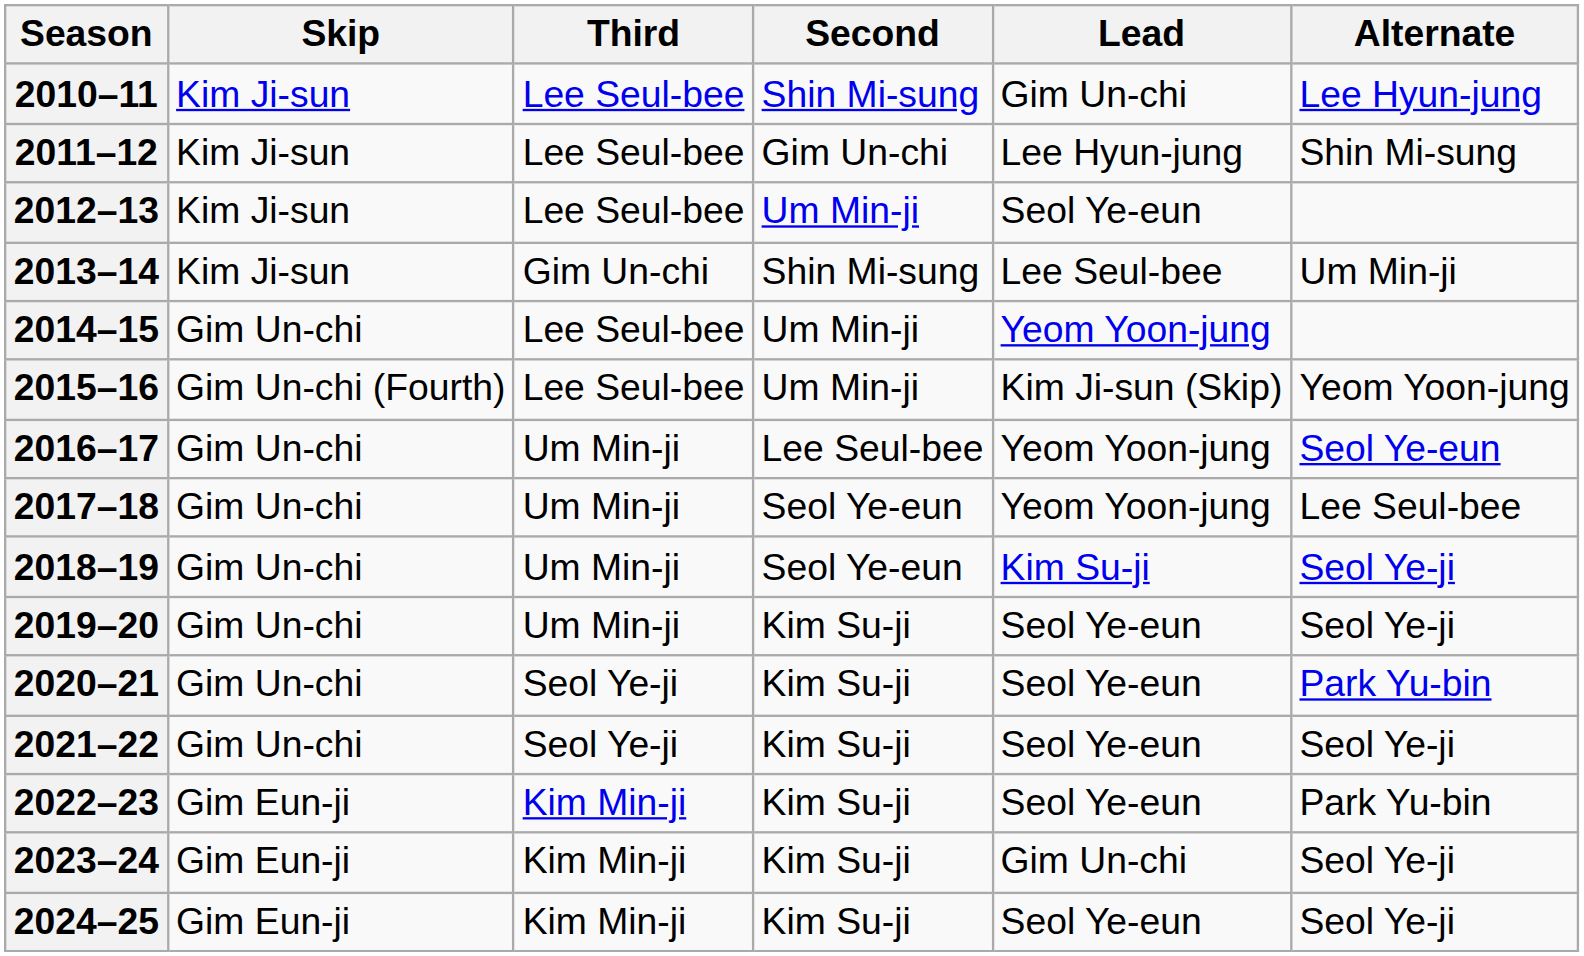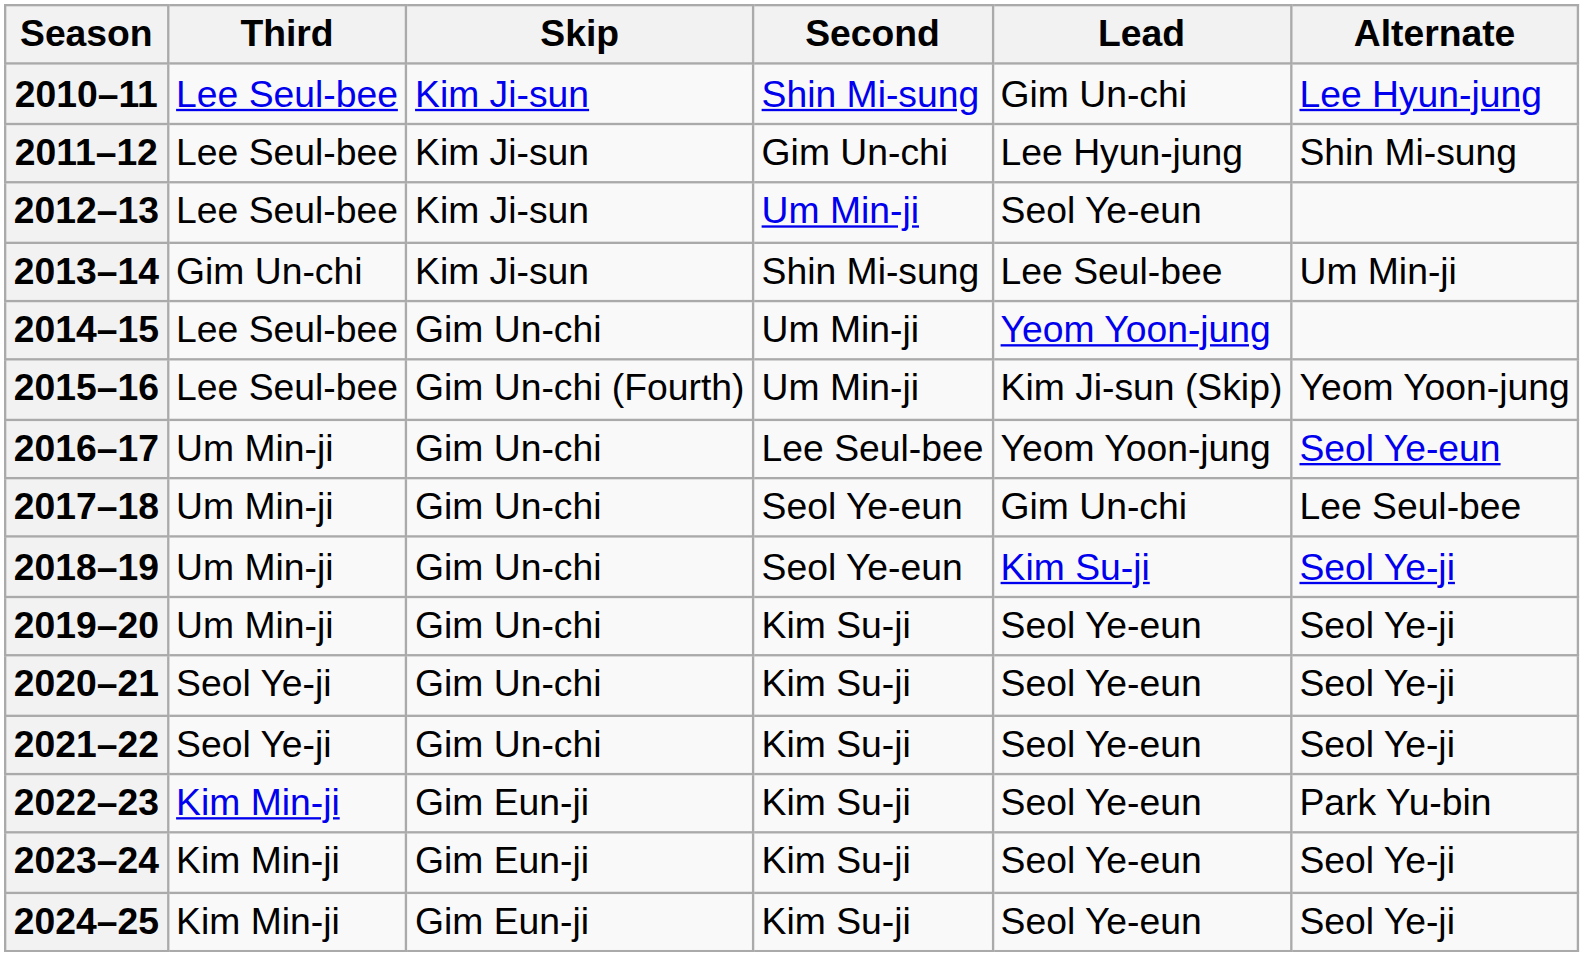 <table class="wikitable">
 <tr>
 <th scope="col">Season</th>
+<th scope="col">Third</th>
 <th scope="col">Skip</th>
-<th scope="col">Third</th>
 <th scope="col">Second</th>
 <th scope="col">Lead</th>
 <th scope="col">Alternate</th>
 </tr>
 <tr>
 <th scope="row">2010–11</th>
+<td><a href='#'>Lee Seul-bee</a></td>
 <td><a href='#'>Kim Ji-sun</a></td>
-<td><a href='#'>Lee Seul-bee</a></td>
 <td><a href='#'>Shin Mi-sung</a></td>
 <td>Gim Un-chi</td>
 <td><a href='#'>Lee Hyun-jung</a></td>
 </tr>
 <tr>
 <th scope="row">2011–12</th>
+<td>Lee Seul-bee</td>
 <td>Kim Ji-sun</td>
-<td>Lee Seul-bee</td>
 <td>Gim Un-chi</td>
 <td>Lee Hyun-jung</td>
 <td>Shin Mi-sung</td>
 </tr>
 <tr>
 <th scope="row">2012–13</th>
+<td>Lee Seul-bee</td>
 <td>Kim Ji-sun</td>
-<td>Lee Seul-bee</td>
 <td><a href='#'>Um Min-ji</a></td>
 <td>Seol Ye-eun</td>
 <td></td>
 </tr>
 <tr>
 <th scope="row">2013–14</th>
+<td>Gim Un-chi</td>
 <td>Kim Ji-sun</td>
-<td>Gim Un-chi</td>
 <td>Shin Mi-sung</td>
 <td>Lee Seul-bee</td>
 <td>Um Min-ji</td>
 </tr>
 <tr>
 <th scope="row">2014–15</th>
+<td>Lee Seul-bee</td>
 <td>Gim Un-chi</td>
-<td>Lee Seul-bee</td>
 <td>Um Min-ji</td>
 <td><a href='#'>Yeom Yoon-jung</a></td>
 <td></td>
 </tr>
 <tr>
 <th scope="row">2015–16</th>
+<td>Lee Seul-bee</td>
 <td>Gim Un-chi (Fourth)</td>
-<td>Lee Seul-bee</td>
 <td>Um Min-ji</td>
 <td>Kim Ji-sun (Skip)</td>
 <td>Yeom Yoon-jung</td>
 </tr>
 <tr>
 <th scope="row">2016–17</th>
+<td>Um Min-ji</td>
 <td>Gim Un-chi</td>
-<td>Um Min-ji</td>
 <td>Lee Seul-bee</td>
 <td>Yeom Yoon-jung</td>
 <td><a href='#'>Seol Ye-eun</a></td>
 </tr>
 <tr>
 <th scope="row">2017–18</th>
+<td>Um Min-ji</td>
 <td>Gim Un-chi</td>
-<td>Um Min-ji</td>
 <td>Seol Ye-eun</td>
-<td>Yeom Yoon-jung</td>
+<td>Gim Un-chi</td>
 <td>Lee Seul-bee</td>
 </tr>
 <tr>
 <th scope="row">2018–19</th>
+<td>Um Min-ji</td>
 <td>Gim Un-chi</td>
-<td>Um Min-ji</td>
 <td>Seol Ye-eun</td>
 <td><a href='#'>Kim Su-ji</a></td>
 <td><a href='#'>Seol Ye-ji</a></td>
 </tr>
 <tr>
 <th scope="row">2019–20</th>
+<td>Um Min-ji</td>
 <td>Gim Un-chi</td>
-<td>Um Min-ji</td>
 <td>Kim Su-ji</td>
 <td>Seol Ye-eun</td>
 <td>Seol Ye-ji</td>
 </tr>
 <tr>
 <th scope="row">2020–21</th>
+<td>Seol Ye-ji</td>
 <td>Gim Un-chi</td>
-<td>Seol Ye-ji</td>
 <td>Kim Su-ji</td>
 <td>Seol Ye-eun</td>
-<td><a href='#'>Park Yu-bin</a></td>
+<td>Seol Ye-ji</td>
 </tr>
 <tr>
 <th scope="row">2021–22</th>
+<td>Seol Ye-ji</td>
 <td>Gim Un-chi</td>
-<td>Seol Ye-ji</td>
 <td>Kim Su-ji</td>
 <td>Seol Ye-eun</td>
 <td>Seol Ye-ji</td>
 </tr>
 <tr>
 <th scope="row">2022–23</th>
+<td><a href='#'>Kim Min-ji</a></td>
 <td>Gim Eun-ji</td>
-<td><a href='#'>Kim Min-ji</a></td>
 <td>Kim Su-ji</td>
 <td>Seol Ye-eun</td>
 <td>Park Yu-bin</td>
 </tr>
 <tr>
 <th scope="row">2023–24</th>
+<td>Kim Min-ji</td>
 <td>Gim Eun-ji</td>
-<td>Kim Min-ji</td>
 <td>Kim Su-ji</td>
-<td>Gim Un-chi</td>
+<td>Seol Ye-eun</td>
 <td>Seol Ye-ji</td>
 </tr>
 <tr>
 <th scope="row">2024–25</th>
+<td>Kim Min-ji</td>
 <td>Gim Eun-ji</td>
-<td>Kim Min-ji</td>
 <td>Kim Su-ji</td>
 <td>Seol Ye-eun</td>
 <td>Seol Ye-ji</td>
 </tr>
 </table>
